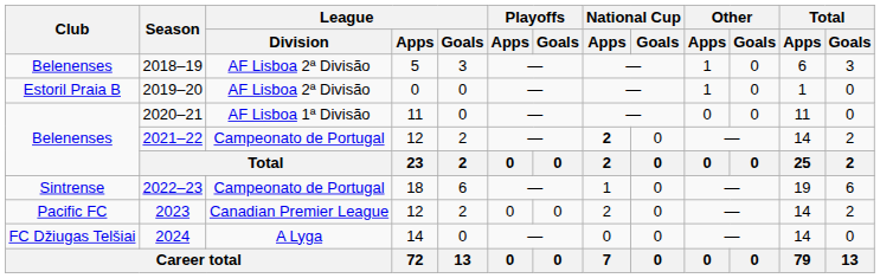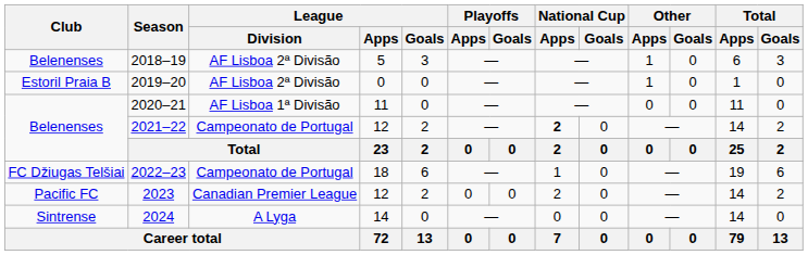 <table class=wikitable style="text-align: center;">
 <tr>
 <th rowspan=2>Club</th>
 <th rowspan=2>Season</th>
 <th colspan=3>League</th>
 <th colspan=2>Playoffs</th>
 <th colspan=2>National Cup</th>
 <th colspan=2>Other</th>
 <th colspan=2>Total</th>
 </tr>
 <tr>
 <th>Division</th>
 <th>Apps</th>
 <th>Goals</th>
 <th>Apps</th>
 <th>Goals</th>
 <th>Apps</th>
 <th>Goals</th>
 <th>Apps</th>
 <th>Goals</th>
 <th>Apps</th>
 <th>Goals</th>
 </tr>
 <tr>
 <td><a href='#'>Belenenses</a></td>
 <td>2018–19</td>
 <td><a href='#'>AF Lisboa</a> 2ª Divisão</td>
 <td>5</td>
 <td>3</td>
 <td colspan="2">—</td>
 <td colspan="2">—</td>
 <td>1</td>
 <td>0</td>
 <td>6</td>
 <td>3</td>
 </tr>
 <tr>
 <td><a href='#'>Estoril Praia B</a></td>
 <td>2019–20</td>
 <td><a href='#'>AF Lisboa</a> 2ª Divisão</td>
 <td>0</td>
 <td>0</td>
 <td colspan="2">—</td>
 <td colspan="2">—</td>
 <td>1</td>
 <td>0</td>
 <td>1</td>
 <td>0</td>
 </tr>
 <tr>
 <td rowspan=3><a href='#'>Belenenses</a></td>
 <td>2020–21</td>
 <td><a href='#'>AF Lisboa</a> 1ª Divisão</td>
 <td>11</td>
 <td>0</td>
 <td colspan="2">—</td>
 <td colspan="2">—</td>
 <td>0</td>
 <td>0</td>
 <td>11</td>
 <td>0</td>
 </tr>
 <tr>
 <td><a href='#'>2021–22</a></td>
 <td><a href='#'>Campeonato de Portugal</a></td>
 <td>12</td>
 <td>2</td>
 <td colspan="2">—</td>
 <td><strong>2</strong></td>
 <td>0</td>
 <td colspan="2">—</td>
 <td>14</td>
 <td>2</td>
 </tr>
 <tr>
 <th colspan="2">Total</th>
 <th>23</th>
 <th>2</th>
 <th>0</th>
 <th>0</th>
 <th>2</th>
 <th>0</th>
 <th>0</th>
 <th>0</th>
 <th>25</th>
 <th>2</th>
 </tr>
 <tr>
-<td><a href='#'>Sintrense</a></td>
+<td><a href='#'>FC Džiugas Telšiai</a></td>
 <td><a href='#'>2022–23</a></td>
 <td><a href='#'>Campeonato de Portugal</a></td>
 <td>18</td>
 <td>6</td>
 <td colspan="2">—</td>
 <td>1</td>
 <td>0</td>
 <td colspan="2">—</td>
 <td>19</td>
 <td>6</td>
 </tr>
 <tr>
 <td><a href='#'>Pacific FC</a></td>
 <td><a href='#'>2023</a></td>
 <td><a href='#'>Canadian Premier League</a></td>
 <td>12</td>
 <td>2</td>
 <td>0</td>
 <td>0</td>
 <td>2</td>
 <td>0</td>
 <td colspan="2">—</td>
 <td>14</td>
 <td>2</td>
 </tr>
 <tr>
-<td><a href='#'>FC Džiugas Telšiai</a></td>
+<td><a href='#'>Sintrense</a></td>
 <td><a href='#'>2024</a></td>
 <td><a href='#'>A Lyga</a></td>
 <td>14</td>
 <td>0</td>
 <td colspan="2">—</td>
 <td>0</td>
 <td>0</td>
 <td colspan="2">—</td>
 <td>14</td>
 <td>0</td>
 </tr>
 <tr>
 <th colspan=3>Career total</th>
 <th>72</th>
 <th>13</th>
 <th>0</th>
 <th>0</th>
 <th>7</th>
 <th>0</th>
 <th>0</th>
 <th>0</th>
 <th>79</th>
 <th>13</th>
 </tr>
 </table>
